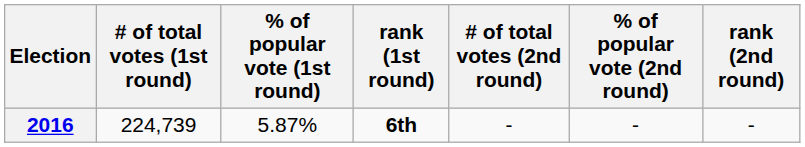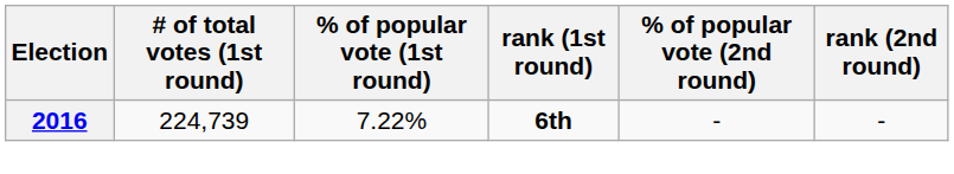 <table class="wikitable" style="text-align:center">
 <tr>
 <th>Election</th>
 <th># of total votes (1st round)</th>
 <th>% of popular vote (1st round)</th>
 <th>rank (1st round)</th>
-<th># of total votes (2nd round)</th>
 <th>% of popular vote (2nd round)</th>
 <th>rank (2nd round)</th>
 </tr>
 <tr>
 <th><a href='#'>2016</a></th>
 <td>224,739</td>
-<td>5.87%</td>
+<td>7.22%</td>
 <td><strong>6th</strong></td>
-<td>-</td>
 <td>-</td>
 <td>-</td>
 </tr>
 </table>
